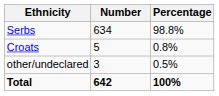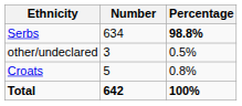 <table class="wikitable">
 <tr>
 <th width="100px">Ethnicity</th>
 <th width="80px">Number</th>
 <th width="80px">Percentage</th>
 </tr>
 <tr>
 <td><a href='#'>Serbs</a></td>
 <td>634</td>
-<td>98.8%</td>
+<td><strong>98.8%</strong></td>
+</tr>
+<tr>
+<td>other/undeclared</td>
+<td>3</td>
+<td>0.5%</td>
 </tr>
 <tr>
 <td><a href='#'>Croats</a></td>
 <td>5</td>
 <td>0.8%</td>
 </tr>
 <tr>
-<td>other/undeclared</td>
-<td>3</td>
-<td>0.5%</td>
-</tr>
-<tr>
 <td><strong>Total</strong></td>
 <td><strong>642</strong></td>
 <td><strong>100%</strong></td>
 </tr>
 </table>
